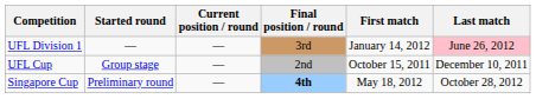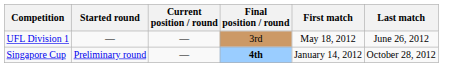 <table class="wikitable" style="text-align:center">
 <tr>
 <th>Competition</th>
 <th>Started round</th>
 <th>Current<br>position / round</th>
 <th>Final<br>position / round</th>
 <th>First match</th>
 <th>Last match</th>
 </tr>
 <tr>
 <td align="left"><a href='#'>UFL Division 1</a></td>
 <td>—</td>
 <td>—</td>
 <td bgcolor="#cc9966">3rd</td>
-<td>January 14, 2012</td>
-<td style="background: pink;">June 26, 2012</td>
-</tr>
-<tr>
-<td align="left"><a href='#'>UFL Cup</a></td>
-<td><a href='#'>Group stage</a></td>
-<td>—</td>
-<td bgcolor="silver">2nd</td>
-<td>October 15, 2011</td>
-<td>December 10, 2011</td>
+<td>May 18, 2012</td>
+<td>June 26, 2012</td>
 </tr>
 <tr>
 <td align="left"><a href='#'>Singapore Cup</a></td>
 <td><a href='#'>Preliminary round</a></td>
 <td>—</td>
 <td bgcolor="#9acdff"><strong>4th</strong></td>
-<td>May 18, 2012</td>
+<td>January 14, 2012</td>
 <td>October 28, 2012</td>
 </tr>
 </table>
